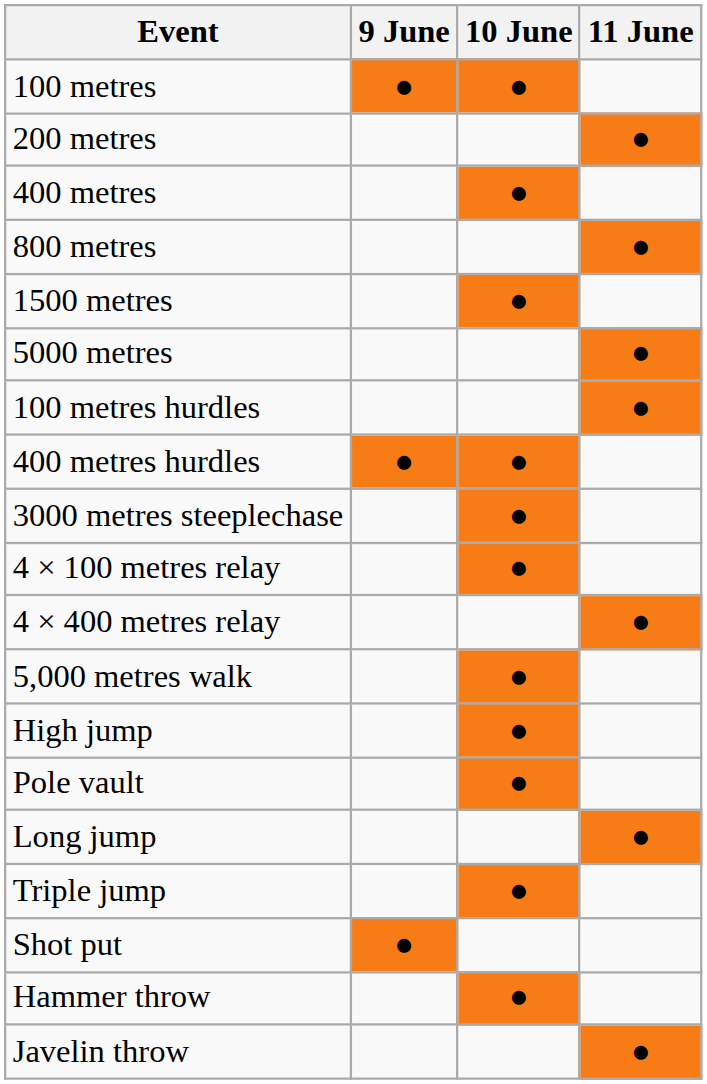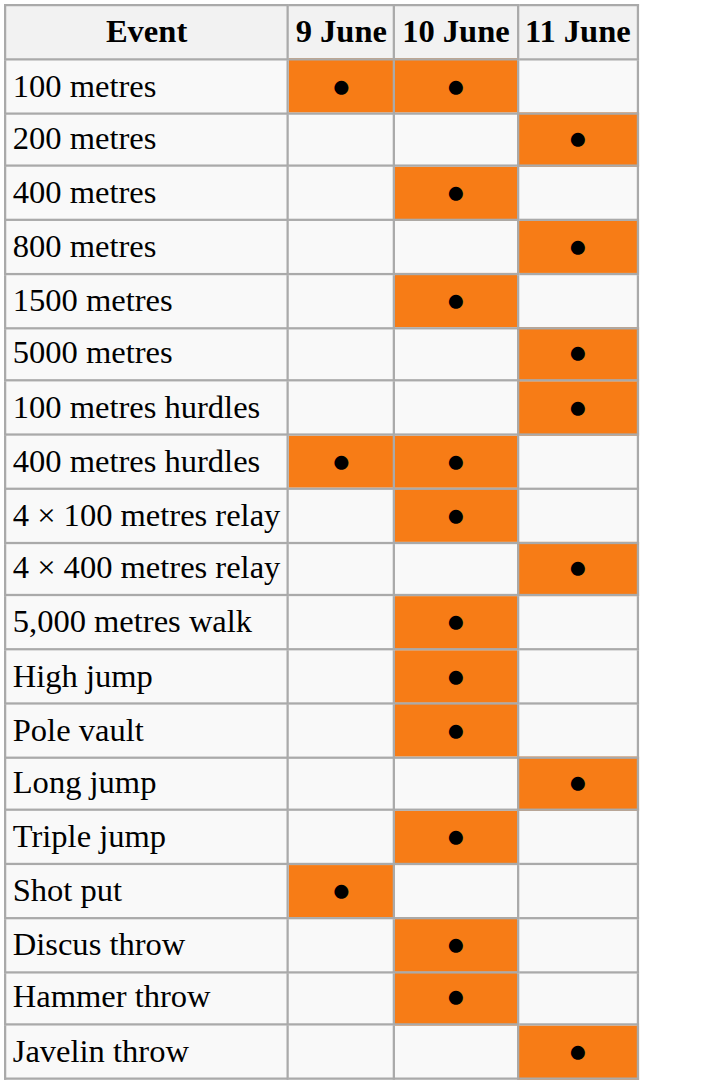 <table class="wikitable" style="text-align:center; font-size:90%">
 <tr>
 <th>Event</th>
 <th>9 June</th>
 <th>10 June</th>
 <th>11 June</th>
 </tr>
 <tr>
 <td align=left>100 metres</td>
 <td bgcolor=F77C16>●</td>
 <td bgcolor=F77C16>●</td>
 <td></td>
 </tr>
 <tr>
 <td align=left>200 metres</td>
 <td></td>
 <td></td>
 <td bgcolor=F77C16>●</td>
 </tr>
 <tr>
 <td align=left>400 metres</td>
 <td></td>
 <td bgcolor=F77C16>●</td>
 <td></td>
 </tr>
 <tr>
 <td align=left>800 metres</td>
 <td></td>
 <td></td>
 <td bgcolor=F77C16>●</td>
 </tr>
 <tr>
 <td align=left>1500 metres</td>
 <td></td>
 <td bgcolor=F77C16>●</td>
 <td></td>
 </tr>
 <tr>
 <td align=left>5000 metres</td>
 <td></td>
 <td></td>
 <td bgcolor=F77C16>●</td>
 </tr>
 <tr>
 <td align=left>100 metres hurdles</td>
 <td></td>
 <td></td>
 <td bgcolor=F77C16>●</td>
 </tr>
 <tr>
 <td align=left>400 metres hurdles</td>
 <td bgcolor=F77C16>●</td>
 <td bgcolor=F77C16>●</td>
 <td></td>
 </tr>
 <tr>
-<td align=left>3000 metres steeplechase</td>
-<td></td>
-<td bgcolor=F77C16>●</td>
-<td></td>
-</tr>
-<tr>
 <td align=left>4 × 100 metres relay</td>
 <td></td>
 <td bgcolor=F77C16>●</td>
 <td></td>
 </tr>
 <tr>
 <td align=left>4 × 400 metres relay</td>
 <td></td>
 <td></td>
 <td bgcolor=F77C16>●</td>
 </tr>
 <tr>
 <td align=left>5,000 metres walk</td>
 <td></td>
 <td bgcolor=F77C16>●</td>
 <td></td>
 </tr>
 <tr>
 <td align=left>High jump</td>
 <td></td>
 <td bgcolor=F77C16>●</td>
 <td></td>
 </tr>
 <tr>
 <td align=left>Pole vault</td>
 <td></td>
 <td bgcolor=F77C16>●</td>
 <td></td>
 </tr>
 <tr>
 <td align=left>Long jump</td>
 <td></td>
 <td></td>
 <td bgcolor=F77C16>●</td>
 </tr>
 <tr>
 <td align=left>Triple jump</td>
 <td></td>
 <td bgcolor=F77C16>●</td>
 <td></td>
 </tr>
 <tr>
 <td align=left>Shot put</td>
 <td bgcolor=F77C16>●</td>
 <td></td>
 <td></td>
 </tr>
 <tr>
+<td align=left>Discus throw</td>
+<td></td>
+<td bgcolor=F77C16>●</td>
+<td></td>
+</tr>
+<tr>
 <td align=left>Hammer throw</td>
 <td></td>
 <td bgcolor=F77C16>●</td>
 <td></td>
 </tr>
 <tr>
 <td align=left>Javelin throw</td>
 <td></td>
 <td></td>
 <td bgcolor=F77C16>●</td>
 </tr>
 </table>
